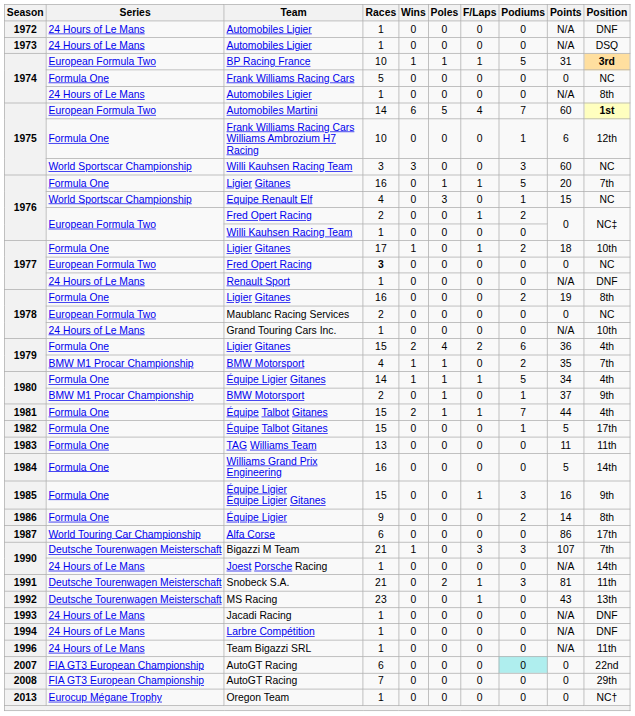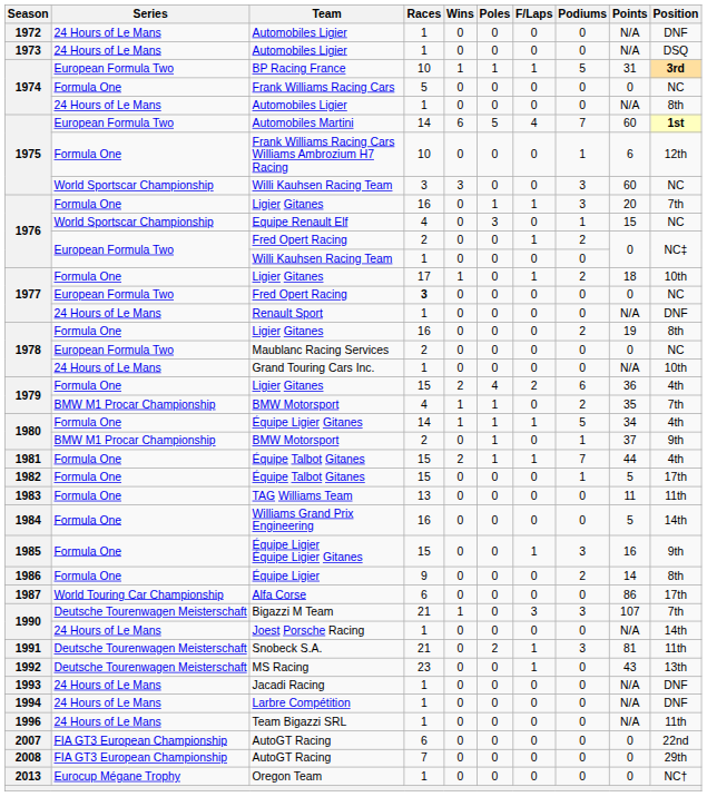 <table class="wikitable" style="font-size: 90%; text-align:center">
 <tr>
 <th>Season</th>
 <th>Series</th>
 <th>Team</th>
 <th>Races</th>
 <th>Wins</th>
 <th>Poles</th>
 <th>F/Laps</th>
 <th>Podiums</th>
 <th>Points</th>
 <th>Position</th>
 </tr>
 <tr>
 <th>1972</th>
 <td align=left><a href='#'>24 Hours of Le Mans</a></td>
 <td align=left><a href='#'>Automobiles Ligier</a></td>
 <td>1</td>
 <td>0</td>
 <td>0</td>
 <td>0</td>
 <td>0</td>
 <td>N/A</td>
 <td>DNF</td>
 </tr>
 <tr>
 <th>1973</th>
 <td align=left><a href='#'>24 Hours of Le Mans</a></td>
 <td align=left><a href='#'>Automobiles Ligier</a></td>
 <td>1</td>
 <td>0</td>
 <td>0</td>
 <td>0</td>
 <td>0</td>
 <td>N/A</td>
 <td>DSQ</td>
 </tr>
 <tr>
 <th rowspan=3>1974</th>
 <td align=left><a href='#'>European Formula Two</a></td>
 <td align=left><a href='#'>BP Racing France</a></td>
 <td>10</td>
 <td>1</td>
 <td>1</td>
 <td>1</td>
 <td>5</td>
 <td>31</td>
 <td style="background:#FFDF9F"><strong>3rd</strong></td>
 </tr>
 <tr>
 <td align=left><a href='#'>Formula One</a></td>
 <td align=left><a href='#'>Frank Williams Racing Cars</a></td>
 <td>5</td>
 <td>0</td>
 <td>0</td>
 <td>0</td>
 <td>0</td>
 <td>0</td>
 <td>NC</td>
 </tr>
 <tr>
 <td align=left><a href='#'>24 Hours of Le Mans</a></td>
 <td align=left><a href='#'>Automobiles Ligier</a></td>
 <td>1</td>
 <td>0</td>
 <td>0</td>
 <td>0</td>
 <td>0</td>
 <td>N/A</td>
 <td>8th</td>
 </tr>
 <tr>
 <th rowspan=3>1975</th>
 <td align=left><a href='#'>European Formula Two</a></td>
 <td align=left><a href='#'>Automobiles Martini</a></td>
 <td>14</td>
 <td>6</td>
 <td>5</td>
 <td>4</td>
 <td>7</td>
 <td>60</td>
 <td style="background:#FFFFBF"><strong>1st</strong></td>
 </tr>
 <tr>
 <td align=left><a href='#'>Formula One</a></td>
 <td align=left><a href='#'>Frank Williams Racing Cars</a><br><a href='#'>Williams Ambrozium H7 Racing</a></td>
 <td>10</td>
 <td>0</td>
 <td>0</td>
 <td>0</td>
 <td>1</td>
 <td>6</td>
 <td>12th</td>
 </tr>
 <tr>
 <td align=left><a href='#'>World Sportscar Championship</a></td>
 <td align=left><a href='#'>Willi Kauhsen Racing Team</a></td>
 <td>3</td>
 <td>3</td>
 <td>0</td>
 <td>0</td>
 <td>3</td>
 <td>60</td>
 <td>NC</td>
 </tr>
 <tr>
 <th rowspan=4>1976</th>
 <td align=left><a href='#'>Formula One</a></td>
 <td align=left><a href='#'>Ligier</a> <a href='#'>Gitanes</a></td>
 <td>16</td>
 <td>0</td>
 <td>1</td>
 <td>1</td>
-<td>5</td>
+<td>3</td>
 <td>20</td>
 <td>7th</td>
 </tr>
 <tr>
 <td align=left><a href='#'>World Sportscar Championship</a></td>
 <td align=left><a href='#'>Equipe Renault Elf</a></td>
 <td>4</td>
 <td>0</td>
 <td>3</td>
 <td>0</td>
 <td>1</td>
 <td>15</td>
 <td>NC</td>
 </tr>
 <tr>
 <td rowspan="2" style="text-align:left"><a href='#'>European Formula Two</a></td>
 <td align=left><a href='#'>Fred Opert Racing</a></td>
 <td>2</td>
 <td>0</td>
 <td>0</td>
 <td>1</td>
 <td>2</td>
 <td rowspan=2>0</td>
 <td rowspan=2>NC‡</td>
 </tr>
 <tr>
 <td align=left><a href='#'>Willi Kauhsen Racing Team</a></td>
 <td>1</td>
 <td>0</td>
 <td>0</td>
 <td>0</td>
 <td>0</td>
 </tr>
 <tr>
 <th rowspan=3>1977</th>
 <td align=left><a href='#'>Formula One</a></td>
 <td align=left><a href='#'>Ligier</a> <a href='#'>Gitanes</a></td>
 <td>17</td>
 <td>1</td>
 <td>0</td>
 <td>1</td>
 <td>2</td>
 <td>18</td>
 <td>10th</td>
 </tr>
 <tr>
 <td align=left><a href='#'>European Formula Two</a></td>
 <td align=left><a href='#'>Fred Opert Racing</a></td>
 <td><strong>3</strong></td>
 <td>0</td>
 <td>0</td>
 <td>0</td>
 <td>0</td>
 <td>0</td>
 <td>NC</td>
 </tr>
 <tr>
 <td align=left><a href='#'>24 Hours of Le Mans</a></td>
 <td align=left><a href='#'>Renault Sport</a></td>
 <td>1</td>
 <td>0</td>
 <td>0</td>
 <td>0</td>
 <td>0</td>
 <td>N/A</td>
 <td>DNF</td>
 </tr>
 <tr>
 <th rowspan=3>1978</th>
 <td align=left><a href='#'>Formula One</a></td>
 <td align=left><a href='#'>Ligier</a> <a href='#'>Gitanes</a></td>
 <td>16</td>
 <td>0</td>
 <td>0</td>
 <td>0</td>
 <td>2</td>
 <td>19</td>
 <td>8th</td>
 </tr>
 <tr>
 <td align=left><a href='#'>European Formula Two</a></td>
 <td align=left>Maublanc Racing Services</td>
 <td>2</td>
 <td>0</td>
 <td>0</td>
 <td>0</td>
 <td>0</td>
 <td>0</td>
 <td>NC</td>
 </tr>
 <tr>
 <td align=left><a href='#'>24 Hours of Le Mans</a></td>
 <td align=left>Grand Touring Cars Inc.</td>
 <td>1</td>
 <td>0</td>
 <td>0</td>
 <td>0</td>
 <td>0</td>
 <td>N/A</td>
 <td>10th</td>
 </tr>
 <tr>
 <th rowspan=2>1979</th>
 <td align=left><a href='#'>Formula One</a></td>
 <td align=left><a href='#'>Ligier</a> <a href='#'>Gitanes</a></td>
 <td>15</td>
 <td>2</td>
 <td>4</td>
 <td>2</td>
 <td>6</td>
 <td>36</td>
 <td>4th</td>
 </tr>
 <tr>
 <td align=left><a href='#'>BMW M1 Procar Championship</a></td>
 <td align=left><a href='#'>BMW Motorsport</a></td>
 <td>4</td>
 <td>1</td>
 <td>1</td>
 <td>0</td>
 <td>2</td>
 <td>35</td>
 <td>7th</td>
 </tr>
 <tr>
 <th rowspan=2>1980</th>
 <td align=left><a href='#'>Formula One</a></td>
 <td align=left><a href='#'>Équipe Ligier</a> <a href='#'>Gitanes</a></td>
 <td>14</td>
 <td>1</td>
 <td>1</td>
 <td>1</td>
 <td>5</td>
 <td>34</td>
 <td>4th</td>
 </tr>
 <tr>
 <td align=left><a href='#'>BMW M1 Procar Championship</a></td>
 <td align=left><a href='#'>BMW Motorsport</a></td>
 <td>2</td>
 <td>0</td>
 <td>1</td>
 <td>0</td>
 <td>1</td>
 <td>37</td>
 <td>9th</td>
 </tr>
 <tr>
 <th>1981</th>
 <td align=left><a href='#'>Formula One</a></td>
 <td align=left><a href='#'>Équipe</a> <a href='#'>Talbot</a> <a href='#'>Gitanes</a></td>
 <td>15</td>
 <td>2</td>
 <td>1</td>
 <td>1</td>
 <td>7</td>
 <td>44</td>
 <td>4th</td>
 </tr>
 <tr>
 <th>1982</th>
 <td align=left><a href='#'>Formula One</a></td>
 <td align=left><a href='#'>Équipe</a> <a href='#'>Talbot</a> <a href='#'>Gitanes</a></td>
 <td>15</td>
 <td>0</td>
 <td>0</td>
 <td>0</td>
 <td>1</td>
 <td>5</td>
 <td>17th</td>
 </tr>
 <tr>
 <th>1983</th>
 <td align=left><a href='#'>Formula One</a></td>
 <td align=left><a href='#'>TAG</a> <a href='#'>Williams Team</a></td>
 <td>13</td>
 <td>0</td>
 <td>0</td>
 <td>0</td>
 <td>0</td>
 <td>11</td>
 <td>11th</td>
 </tr>
 <tr>
 <th>1984</th>
 <td align=left><a href='#'>Formula One</a></td>
 <td align=left><a href='#'>Williams Grand Prix Engineering</a></td>
 <td>16</td>
 <td>0</td>
 <td>0</td>
 <td>0</td>
 <td>0</td>
 <td>5</td>
 <td>14th</td>
 </tr>
 <tr>
 <th>1985</th>
 <td align=left><a href='#'>Formula One</a></td>
 <td align=left nowrap><a href='#'>Équipe Ligier</a><br><a href='#'>Équipe Ligier</a> <a href='#'>Gitanes</a></td>
 <td>15</td>
 <td>0</td>
 <td>0</td>
 <td>1</td>
 <td>3</td>
 <td>16</td>
 <td>9th</td>
 </tr>
 <tr>
 <th>1986</th>
 <td align=left><a href='#'>Formula One</a></td>
 <td align=left><a href='#'>Équipe Ligier</a></td>
 <td>9</td>
 <td>0</td>
 <td>0</td>
 <td>0</td>
 <td>2</td>
 <td>14</td>
 <td>8th</td>
 </tr>
 <tr>
 <th>1987</th>
 <td align=left><a href='#'>World Touring Car Championship</a></td>
 <td align=left><a href='#'>Alfa Corse</a></td>
 <td>6</td>
 <td>0</td>
 <td>0</td>
 <td>0</td>
 <td>0</td>
 <td>86</td>
 <td>17th</td>
 </tr>
 <tr>
 <th rowspan=2>1990</th>
 <td align=left><a href='#'>Deutsche Tourenwagen Meisterschaft</a></td>
 <td align=left>Bigazzi M Team</td>
 <td>21</td>
 <td>1</td>
 <td>0</td>
 <td>3</td>
 <td>3</td>
 <td>107</td>
 <td>7th</td>
 </tr>
 <tr>
 <td align=left><a href='#'>24 Hours of Le Mans</a></td>
 <td align=left><a href='#'>Joest</a> <a href='#'>Porsche</a> Racing</td>
 <td>1</td>
 <td>0</td>
 <td>0</td>
 <td>0</td>
 <td>0</td>
 <td>N/A</td>
 <td>14th</td>
 </tr>
 <tr>
 <th>1991</th>
 <td align=left nowrap><a href='#'>Deutsche Tourenwagen Meisterschaft</a></td>
 <td align=left>Snobeck S.A.</td>
 <td>21</td>
 <td>0</td>
 <td>2</td>
 <td>1</td>
 <td>3</td>
 <td>81</td>
 <td>11th</td>
 </tr>
 <tr>
 <th>1992</th>
 <td align=left><a href='#'>Deutsche Tourenwagen Meisterschaft</a></td>
 <td align=left>MS Racing</td>
 <td>23</td>
 <td>0</td>
 <td>0</td>
 <td>1</td>
 <td>0</td>
 <td>43</td>
 <td>13th</td>
 </tr>
 <tr>
 <th>1993</th>
 <td align=left><a href='#'>24 Hours of Le Mans</a></td>
 <td align=left>Jacadi Racing</td>
 <td>1</td>
 <td>0</td>
 <td>0</td>
 <td>0</td>
 <td>0</td>
 <td>N/A</td>
 <td>DNF</td>
 </tr>
 <tr>
 <th>1994</th>
 <td align=left><a href='#'>24 Hours of Le Mans</a></td>
 <td align=left><a href='#'>Larbre Compétition</a></td>
 <td>1</td>
 <td>0</td>
 <td>0</td>
 <td>0</td>
 <td>0</td>
 <td>N/A</td>
 <td>DNF</td>
 </tr>
 <tr>
 <th>1996</th>
 <td align=left><a href='#'>24 Hours of Le Mans</a></td>
 <td align=left>Team Bigazzi SRL</td>
 <td>1</td>
 <td>0</td>
 <td>0</td>
 <td>0</td>
 <td>0</td>
 <td>N/A</td>
 <td>11th</td>
 </tr>
 <tr>
 <th>2007</th>
 <td align=left><a href='#'>FIA GT3 European Championship</a></td>
 <td align=left>AutoGT Racing</td>
 <td>6</td>
 <td>0</td>
 <td>0</td>
 <td>0</td>
-<td style="background: paleturquoise;">0</td>
+<td>0</td>
 <td>0</td>
 <td>22nd</td>
 </tr>
 <tr>
 <th>2008</th>
 <td align=left><a href='#'>FIA GT3 European Championship</a></td>
 <td align=left>AutoGT Racing</td>
 <td>7</td>
 <td>0</td>
 <td>0</td>
 <td>0</td>
 <td>0</td>
 <td>0</td>
 <td>29th</td>
 </tr>
 <tr>
 <th>2013</th>
 <td align=left><a href='#'>Eurocup Mégane Trophy</a></td>
 <td align=left>Oregon Team</td>
 <td>1</td>
 <td>0</td>
 <td>0</td>
 <td>0</td>
 <td>0</td>
 <td>0</td>
 <td>NC†</td>
 </tr>
 <tr>
 <th colspan="10"></th>
 </tr>
 </table>
